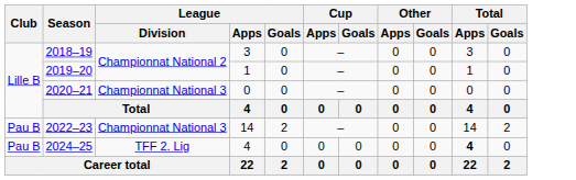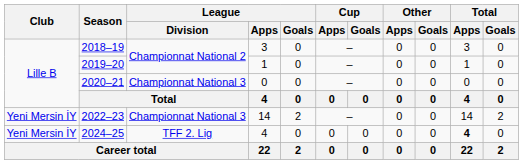 <table class=wikitable style=text-align:center>
 <tr>
 <th rowspan="2">Club</th>
 <th rowspan="2">Season</th>
 <th colspan="3">League</th>
 <th colspan="2">Cup</th>
 <th colspan="2">Other</th>
 <th colspan="2">Total</th>
 </tr>
 <tr>
 <th>Division</th>
 <th>Apps</th>
 <th>Goals</th>
 <th>Apps</th>
 <th>Goals</th>
 <th>Apps</th>
 <th>Goals</th>
 <th>Apps</th>
 <th>Goals</th>
 </tr>
 <tr>
 <td rowspan="4"><a href='#'>Lille B</a></td>
 <td><a href='#'>2018–19</a></td>
 <td rowspan="2"><a href='#'>Championnat National 2</a></td>
 <td>3</td>
 <td>0</td>
 <td colspan="2">–</td>
 <td>0</td>
 <td>0</td>
 <td>3</td>
 <td>0</td>
 </tr>
 <tr>
 <td><a href='#'>2019–20</a></td>
 <td>1</td>
 <td>0</td>
 <td colspan="2">–</td>
 <td>0</td>
 <td>0</td>
 <td>1</td>
 <td>0</td>
 </tr>
 <tr>
 <td><a href='#'>2020–21</a></td>
 <td><a href='#'>Championnat National 3</a></td>
 <td>0</td>
 <td>0</td>
 <td colspan="2">–</td>
 <td>0</td>
 <td>0</td>
 <td>0</td>
 <td>0</td>
 </tr>
 <tr>
 <th colspan="2"><strong>Total</strong></th>
 <th>4</th>
 <th>0</th>
 <th>0</th>
 <th>0</th>
 <th>0</th>
 <th>0</th>
 <th>4</th>
 <th>0</th>
 </tr>
 <tr>
-<td><a href='#'>Pau B</a></td>
+<td><a href='#'>Yeni Mersin İY</a></td>
 <td><a href='#'>2022–23</a></td>
 <td><a href='#'>Championnat National 3</a></td>
 <td>14</td>
 <td>2</td>
 <td colspan="2">–</td>
 <td>0</td>
 <td>0</td>
 <td>14</td>
 <td>2</td>
 </tr>
 <tr>
-<td><a href='#'>Pau B</a></td>
+<td><a href='#'>Yeni Mersin İY</a></td>
 <td><a href='#'>2024–25</a></td>
 <td><a href='#'>TFF 2. Lig</a></td>
 <td>4</td>
 <td>0</td>
 <td>0</td>
 <td>0</td>
 <td>0</td>
 <td>0</td>
 <td><strong>4</strong></td>
 <td>0</td>
 </tr>
 <tr>
 <th colspan="3"><strong>Career total</strong></th>
 <th>22</th>
 <th>2</th>
 <th>0</th>
 <th>0</th>
 <th>0</th>
 <th>0</th>
 <th>22</th>
 <th>2</th>
 </tr>
 </table>
